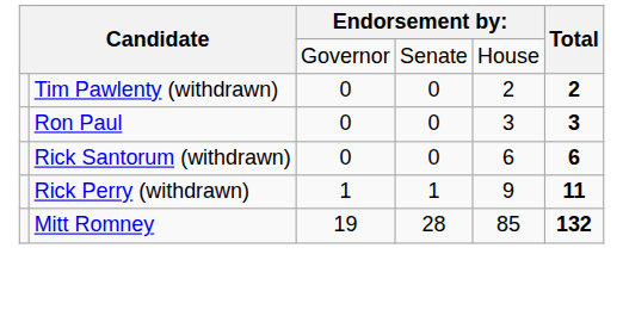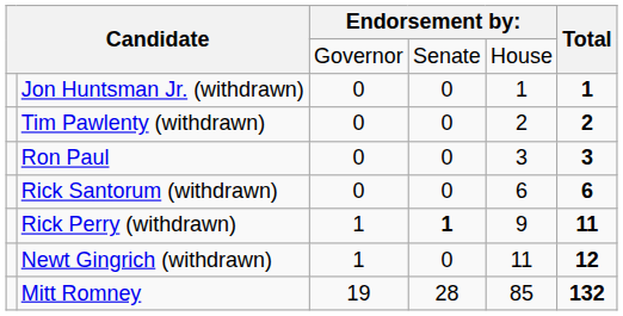 <table class="wikitable" style="margin:auto;">
 <tr>
 <th rowspan="2" colspan="2">Candidate</th>
 <th colspan="3">Endorsement by:</th>
 <th rowspan="2">Total</th>
 </tr>
 <tr style="font-size:100%;">
 <td>Governor</td>
 <td>Senate</td>
 <td>House</td>
+</tr>
+<tr>
+<td></td>
+<td align=left><a href='#'>Jon Huntsman Jr.</a> (withdrawn)</td>
+<td align=center>0</td>
+<td align=center>0</td>
+<td align=center>1</td>
+<td align=center><strong>1</strong></td>
 </tr>
 <tr>
 <td></td>
 <td align=left><a href='#'>Tim Pawlenty</a> (withdrawn)</td>
 <td align=center>0</td>
 <td align=center>0</td>
 <td align=center>2</td>
 <td align=center><strong>2</strong></td>
 </tr>
 <tr>
 <td></td>
 <td align=left><a href='#'>Ron Paul</a></td>
 <td align=center>0</td>
 <td align=center>0</td>
 <td align=center>3</td>
 <td align=center><strong>3</strong></td>
 </tr>
 <tr>
 <td></td>
 <td align=left><a href='#'>Rick Santorum</a> (withdrawn)</td>
 <td align=center>0</td>
 <td align=center>0</td>
 <td align=center>6</td>
 <td align=center><strong>6</strong></td>
 </tr>
 <tr>
 <td></td>
 <td align=left><a href='#'>Rick Perry</a> (withdrawn)</td>
 <td align=center>1</td>
-<td align=center>1</td>
+<td align=center><strong>1</strong></td>
 <td align=center>9</td>
 <td align=center><strong>11</strong></td>
+</tr>
+<tr>
+<td></td>
+<td align=left><a href='#'>Newt Gingrich</a> (withdrawn)</td>
+<td align=center>1</td>
+<td align=center>0</td>
+<td align=center>11</td>
+<td align=center><strong>12</strong></td>
 </tr>
 <tr>
 <td></td>
 <td align=left><a href='#'>Mitt Romney</a></td>
 <td align=center>19</td>
 <td align=center>28</td>
 <td align=center>85</td>
 <td align=center><strong>132</strong></td>
 </tr>
 </table>
